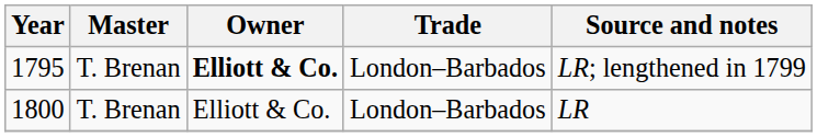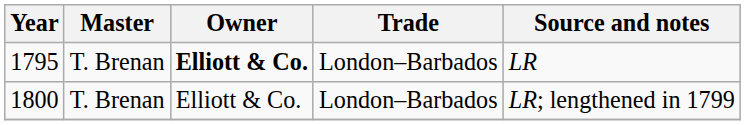 <table class="sortable wikitable">
 <tr>
 <th>Year</th>
 <th>Master</th>
 <th>Owner</th>
 <th>Trade</th>
 <th>Source and notes</th>
 </tr>
 <tr>
 <td>1795</td>
 <td>T. Brenan</td>
 <td><strong>Elliott & Co.</strong></td>
 <td>London–Barbados</td>
-<td><em>LR</em>; lengthened in 1799</td>
+<td><em>LR</em></td>
 </tr>
 <tr>
 <td>1800</td>
 <td>T. Brenan</td>
 <td>Elliott & Co.</td>
 <td>London–Barbados</td>
-<td><em>LR</em></td>
+<td><em>LR</em>; lengthened in 1799</td>
 </tr>
 <tr>
 </tr>
 </table>
